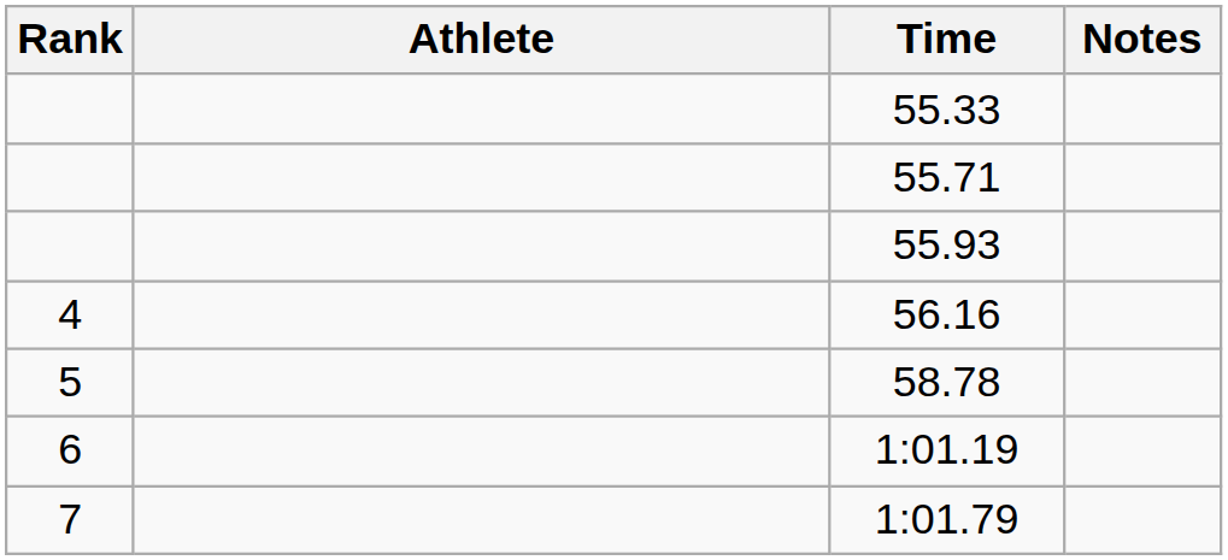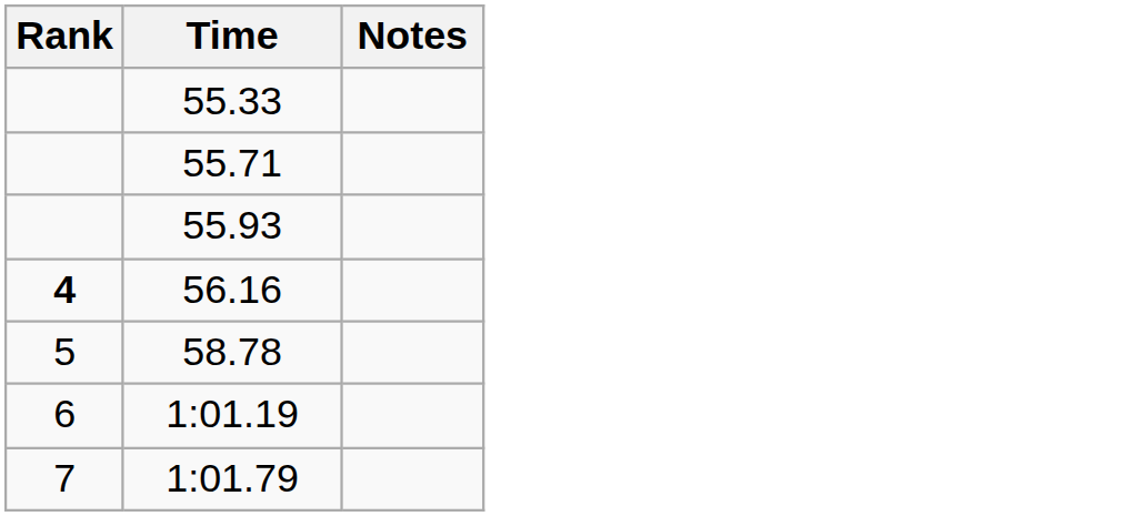 <table class="wikitable" style="text-align:center">
 <tr>
 <th width=40>Rank</th>
-<th width=250>Athlete</th>
 <th width=80>Time</th>
 <th width=50>Notes</th>
 </tr>
 <tr>
 <td></td>
-<td align=left></td>
 <td>55.33</td>
 <td></td>
 </tr>
 <tr>
 <td></td>
-<td align=left></td>
 <td>55.71</td>
 <td></td>
 </tr>
 <tr>
 <td></td>
-<td align=left></td>
 <td>55.93</td>
 <td></td>
 </tr>
 <tr>
-<td>4</td>
-<td align=left></td>
+<td><strong>4</strong></td>
 <td>56.16</td>
 <td></td>
 </tr>
 <tr>
 <td>5</td>
-<td align=left></td>
 <td>58.78</td>
 <td></td>
 </tr>
 <tr>
 <td>6</td>
-<td align=left></td>
 <td>1:01.19</td>
 <td></td>
 </tr>
 <tr>
 <td>7</td>
-<td align=left></td>
 <td>1:01.79</td>
 <td></td>
 </tr>
 </table>
